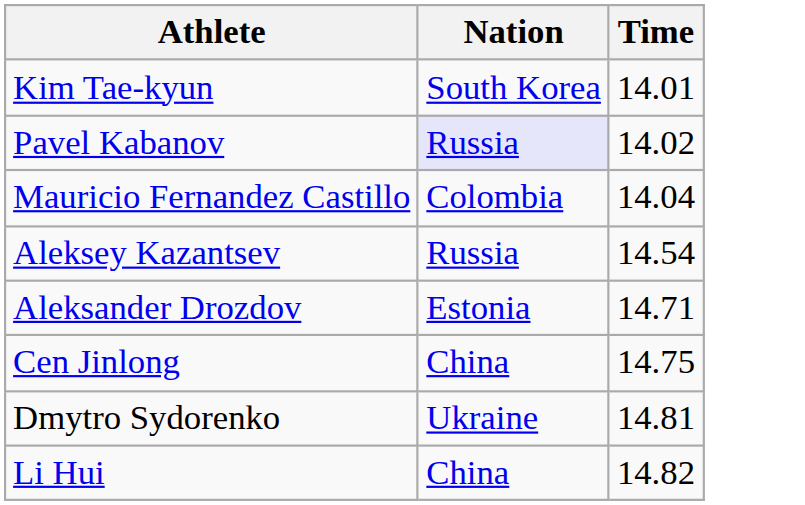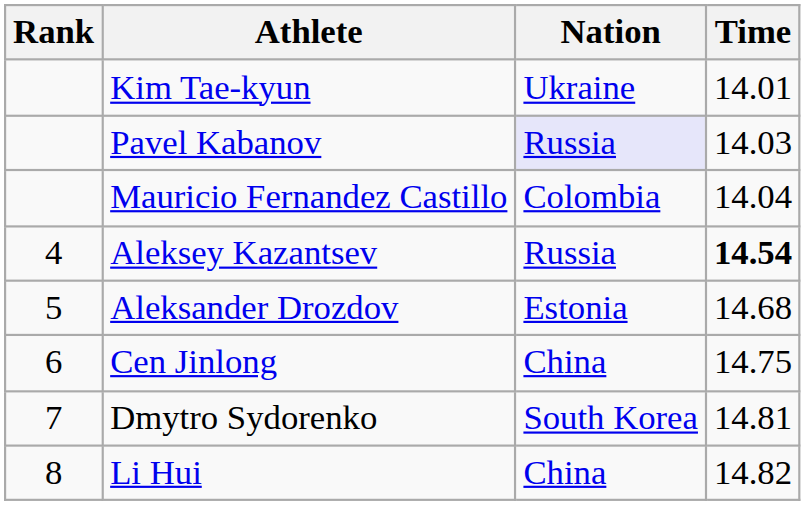 <table class="wikitable sortable" style="text-align:center">
 <tr>
+<th>Rank</th>
 <th>Athlete</th>
 <th>Nation</th>
 <th>Time</th>
 </tr>
 <tr>
+<td></td>
 <td align=left><a href='#'>Kim Tae-kyun</a></td>
-<td align=left> <a href='#'>South Korea</a></td>
+<td align=left> <a href='#'>Ukraine</a></td>
 <td>14.01</td>
 </tr>
 <tr>
+<td></td>
 <td align=left><a href='#'>Pavel Kabanov</a></td>
 <td align=left style="background: lavender;"> <a href='#'>Russia</a></td>
-<td>14.02</td>
+<td>14.03</td>
 </tr>
 <tr>
+<td></td>
 <td align=left><a href='#'>Mauricio Fernandez Castillo</a></td>
 <td align=left> <a href='#'>Colombia</a></td>
 <td>14.04</td>
 </tr>
 <tr>
+<td>4</td>
 <td align=left><a href='#'>Aleksey Kazantsev</a></td>
 <td align=left> <a href='#'>Russia</a></td>
-<td>14.54</td>
+<td><strong>14.54</strong></td>
 </tr>
 <tr>
+<td>5</td>
 <td align=left><a href='#'>Aleksander Drozdov</a></td>
 <td align=left> <a href='#'>Estonia</a></td>
-<td>14.71</td>
+<td>14.68</td>
 </tr>
 <tr>
+<td>6</td>
 <td align=left><a href='#'>Cen Jinlong</a></td>
 <td align=left> <a href='#'>China</a></td>
 <td>14.75</td>
 </tr>
 <tr>
+<td>7</td>
 <td align=left>Dmytro Sydorenko</td>
-<td align=left> <a href='#'>Ukraine</a></td>
+<td align=left> <a href='#'>South Korea</a></td>
 <td>14.81</td>
 </tr>
 <tr>
+<td>8</td>
 <td align=left><a href='#'>Li Hui</a></td>
 <td align=left> <a href='#'>China</a></td>
 <td>14.82</td>
 </tr>
 </table>
